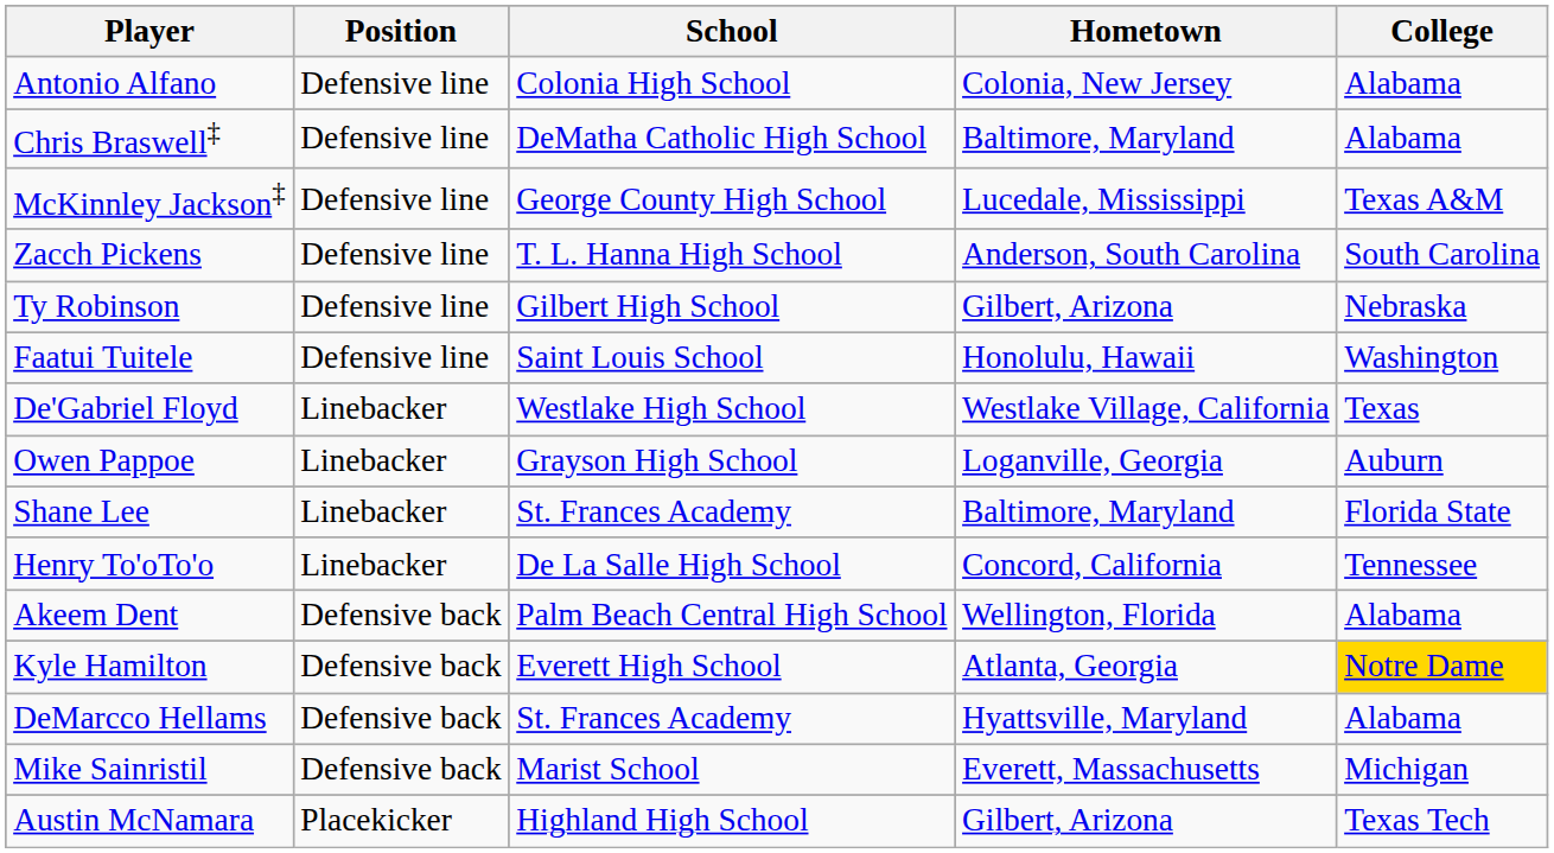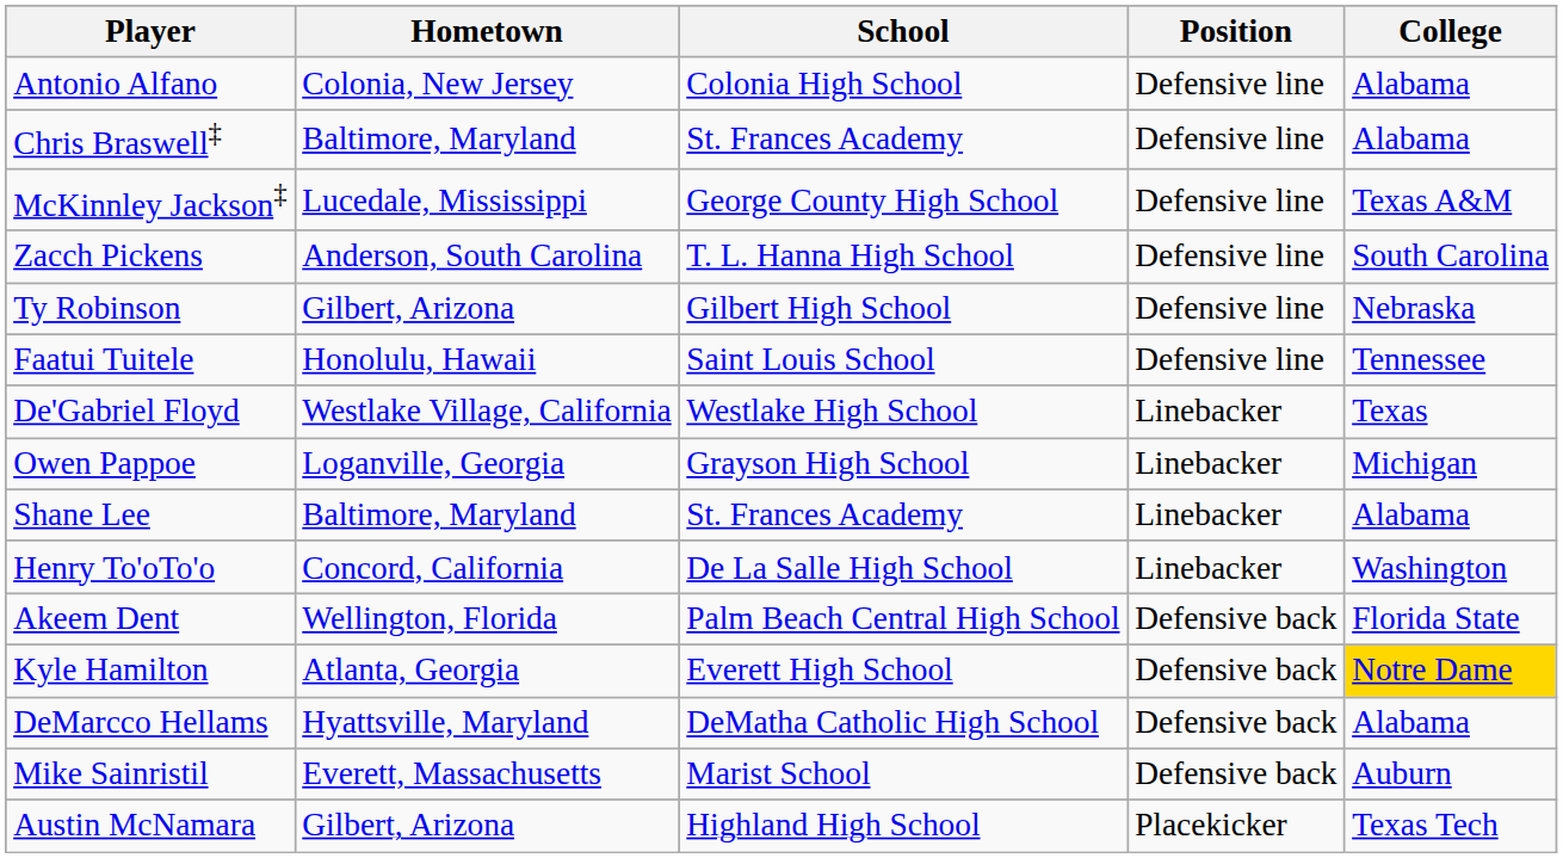 <table class="wikitable">
 <tr>
 <th>Player</th>
+<th>Hometown</th>
+<th>School</th>
 <th>Position</th>
-<th>School</th>
-<th>Hometown</th>
 <th>College</th>
 </tr>
 <tr>
 <td><a href='#'>Antonio Alfano</a></td>
+<td><a href='#'>Colonia, New Jersey</a></td>
+<td><a href='#'>Colonia High School</a></td>
 <td>Defensive line</td>
-<td><a href='#'>Colonia High School</a></td>
-<td><a href='#'>Colonia, New Jersey</a></td>
 <td><a href='#'>Alabama</a></td>
 </tr>
 <tr>
 <td><a href='#'>Chris Braswell</a><sup>‡</sup></td>
+<td><a href='#'>Baltimore, Maryland</a></td>
+<td><a href='#'>St. Frances Academy</a></td>
 <td>Defensive line</td>
-<td><a href='#'>DeMatha Catholic High School</a></td>
-<td><a href='#'>Baltimore, Maryland</a></td>
 <td><a href='#'>Alabama</a></td>
 </tr>
 <tr>
 <td><a href='#'>McKinnley Jackson</a><sup>‡</sup></td>
+<td><a href='#'>Lucedale, Mississippi</a></td>
+<td><a href='#'>George County High School</a></td>
 <td>Defensive line</td>
-<td><a href='#'>George County High School</a></td>
-<td><a href='#'>Lucedale, Mississippi</a></td>
 <td><a href='#'>Texas A&M</a></td>
 </tr>
 <tr>
 <td><a href='#'>Zacch Pickens</a></td>
+<td><a href='#'>Anderson, South Carolina</a></td>
+<td><a href='#'>T. L. Hanna High School</a></td>
 <td>Defensive line</td>
-<td><a href='#'>T. L. Hanna High School</a></td>
-<td><a href='#'>Anderson, South Carolina</a></td>
 <td><a href='#'>South Carolina</a></td>
 </tr>
 <tr>
 <td><a href='#'>Ty Robinson</a></td>
+<td><a href='#'>Gilbert, Arizona</a></td>
+<td><a href='#'>Gilbert High School</a></td>
 <td>Defensive line</td>
-<td><a href='#'>Gilbert High School</a></td>
-<td><a href='#'>Gilbert, Arizona</a></td>
 <td><a href='#'>Nebraska</a></td>
 </tr>
 <tr>
 <td><a href='#'>Faatui Tuitele</a></td>
+<td><a href='#'>Honolulu, Hawaii</a></td>
+<td><a href='#'>Saint Louis School</a></td>
 <td>Defensive line</td>
-<td><a href='#'>Saint Louis School</a></td>
-<td><a href='#'>Honolulu, Hawaii</a></td>
-<td><a href='#'>Washington</a></td>
+<td><a href='#'>Tennessee</a></td>
 </tr>
 <tr>
 <td><a href='#'>De'Gabriel Floyd</a></td>
+<td><a href='#'>Westlake Village, California</a></td>
+<td><a href='#'>Westlake High School</a></td>
 <td>Linebacker</td>
-<td><a href='#'>Westlake High School</a></td>
-<td><a href='#'>Westlake Village, California</a></td>
 <td><a href='#'>Texas</a></td>
 </tr>
 <tr>
 <td><a href='#'>Owen Pappoe</a></td>
+<td><a href='#'>Loganville, Georgia</a></td>
+<td><a href='#'>Grayson High School</a></td>
 <td>Linebacker</td>
-<td><a href='#'>Grayson High School</a></td>
-<td><a href='#'>Loganville, Georgia</a></td>
-<td><a href='#'>Auburn</a></td>
+<td><a href='#'>Michigan</a></td>
 </tr>
 <tr>
 <td><a href='#'>Shane Lee</a></td>
+<td><a href='#'>Baltimore, Maryland</a></td>
+<td><a href='#'>St. Frances Academy</a></td>
 <td>Linebacker</td>
-<td><a href='#'>St. Frances Academy</a></td>
-<td><a href='#'>Baltimore, Maryland</a></td>
+<td><a href='#'>Alabama</a></td>
+</tr>
+<tr>
+<td><a href='#'>Henry To'oTo'o</a></td>
+<td><a href='#'>Concord, California</a></td>
+<td><a href='#'>De La Salle High School</a></td>
+<td>Linebacker</td>
+<td><a href='#'>Washington</a></td>
+</tr>
+<tr>
+<td><a href='#'>Akeem Dent</a></td>
+<td><a href='#'>Wellington, Florida</a></td>
+<td><a href='#'>Palm Beach Central High School</a></td>
+<td>Defensive back</td>
 <td><a href='#'>Florida State</a></td>
 </tr>
 <tr>
-<td><a href='#'>Henry To'oTo'o</a></td>
-<td>Linebacker</td>
-<td><a href='#'>De La Salle High School</a></td>
-<td><a href='#'>Concord, California</a></td>
-<td><a href='#'>Tennessee</a></td>
-</tr>
-<tr>
-<td><a href='#'>Akeem Dent</a></td>
+<td><a href='#'>Kyle Hamilton</a></td>
+<td><a href='#'>Atlanta, Georgia</a></td>
+<td><a href='#'>Everett High School</a></td>
 <td>Defensive back</td>
-<td><a href='#'>Palm Beach Central High School</a></td>
-<td><a href='#'>Wellington, Florida</a></td>
-<td><a href='#'>Alabama</a></td>
-</tr>
-<tr>
-<td><a href='#'>Kyle Hamilton</a></td>
-<td>Defensive back</td>
-<td><a href='#'>Everett High School</a></td>
-<td><a href='#'>Atlanta, Georgia</a></td>
 <td style="background: gold;"><a href='#'>Notre Dame</a></td>
 </tr>
 <tr>
 <td><a href='#'>DeMarcco Hellams</a></td>
+<td><a href='#'>Hyattsville, Maryland</a></td>
+<td><a href='#'>DeMatha Catholic High School</a></td>
 <td>Defensive back</td>
-<td><a href='#'>St. Frances Academy</a></td>
-<td><a href='#'>Hyattsville, Maryland</a></td>
 <td><a href='#'>Alabama</a></td>
 </tr>
 <tr>
 <td><a href='#'>Mike Sainristil</a></td>
+<td><a href='#'>Everett, Massachusetts</a></td>
+<td><a href='#'>Marist School</a></td>
 <td>Defensive back</td>
-<td><a href='#'>Marist School</a></td>
-<td><a href='#'>Everett, Massachusetts</a></td>
-<td><a href='#'>Michigan</a></td>
+<td><a href='#'>Auburn</a></td>
 </tr>
 <tr>
 <td><a href='#'>Austin McNamara</a></td>
+<td><a href='#'>Gilbert, Arizona</a></td>
+<td><a href='#'>Highland High School</a></td>
 <td>Placekicker</td>
-<td><a href='#'>Highland High School</a></td>
-<td><a href='#'>Gilbert, Arizona</a></td>
 <td><a href='#'>Texas Tech</a></td>
 </tr>
 </table>
